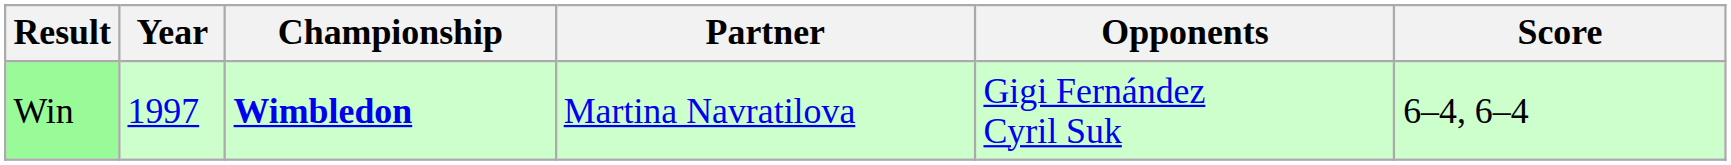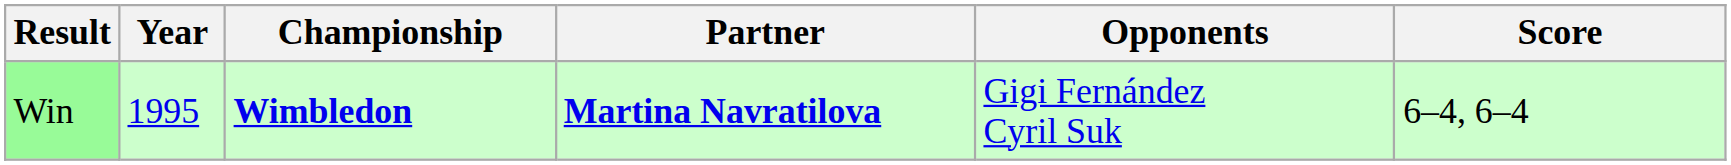 <table class="sortable wikitable">
 <tr>
 <th style="width:40px">Result</th>
 <th style="width:40px">Year</th>
 <th style="width:140px">Championship</th>
 <th style="width:180px">Partner</th>
 <th style="width:180px">Opponents</th>
 <th style="width:140px"  class="unsortable">Score</th>
 </tr>
 <tr style="background:#cfc;">
 <td style="background:#98fb98;">Win</td>
-<td><a href='#'>1997</a></td>
+<td><a href='#'>1995</a></td>
 <td><strong><a href='#'>Wimbledon</a></strong></td>
-<td> <a href='#'>Martina Navratilova</a></td>
+<td><strong> <a href='#'>Martina Navratilova</a></strong></td>
 <td> <a href='#'>Gigi Fernández</a><br> <a href='#'>Cyril Suk</a></td>
 <td>6–4, 6–4</td>
 </tr>
 </table>
